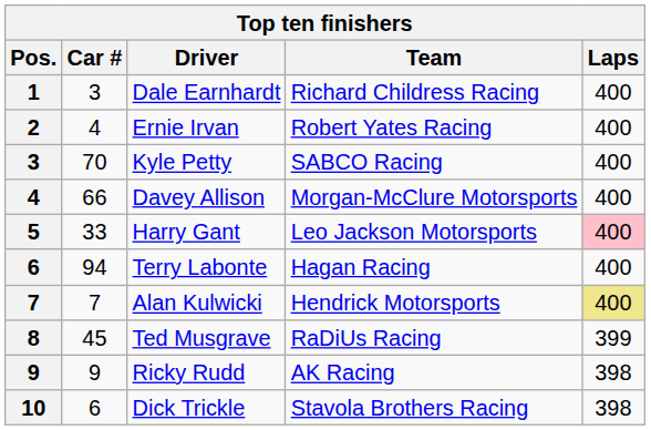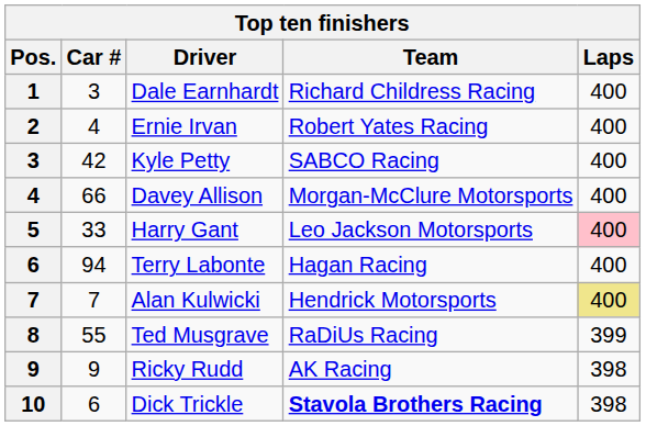 <table class="wikitable" style="font-size:95%;">
 <tr>
 <th colspan=9>Top ten finishers</th>
 </tr>
 <tr>
 <th>Pos.</th>
 <th>Car #</th>
 <th>Driver</th>
 <th>Team</th>
 <th>Laps</th>
 </tr>
 <tr>
 <th>1</th>
 <td align=center>3</td>
 <td><a href='#'>Dale Earnhardt</a></td>
 <td><a href='#'>Richard Childress Racing</a></td>
 <td align=center>400</td>
 </tr>
 <tr>
 <th>2</th>
 <td align=center>4</td>
 <td><a href='#'>Ernie Irvan</a></td>
 <td><a href='#'>Robert Yates Racing</a></td>
 <td align=center>400</td>
 </tr>
 <tr>
 <th>3</th>
-<td align=center>70</td>
+<td align=center>42</td>
 <td><a href='#'>Kyle Petty</a></td>
 <td><a href='#'>SABCO Racing</a></td>
 <td align=center>400</td>
 </tr>
 <tr>
 <th>4</th>
 <td align=center>66</td>
 <td><a href='#'>Davey Allison</a></td>
 <td><a href='#'>Morgan-McClure Motorsports</a></td>
 <td align=center>400</td>
 </tr>
 <tr>
 <th>5</th>
 <td align=center>33</td>
 <td><a href='#'>Harry Gant</a></td>
 <td><a href='#'>Leo Jackson Motorsports</a></td>
 <td align=center style="background: pink;">400</td>
 </tr>
 <tr>
 <th>6</th>
 <td align=center>94</td>
 <td><a href='#'>Terry Labonte</a></td>
 <td><a href='#'>Hagan Racing</a></td>
 <td align=center>400</td>
 </tr>
 <tr>
 <th>7</th>
 <td align=center>7</td>
 <td><a href='#'>Alan Kulwicki</a></td>
 <td><a href='#'>Hendrick Motorsports</a></td>
 <td align=center style="background: khaki;">400</td>
 </tr>
 <tr>
 <th>8</th>
-<td align=center>45</td>
+<td align=center>55</td>
 <td><a href='#'>Ted Musgrave</a></td>
 <td><a href='#'>RaDiUs Racing</a></td>
 <td align=center>399</td>
 </tr>
 <tr>
 <th>9</th>
 <td align=center>9</td>
 <td><a href='#'>Ricky Rudd</a></td>
 <td><a href='#'>AK Racing</a></td>
 <td align=center>398</td>
 </tr>
 <tr>
 <th>10</th>
 <td align=center>6</td>
 <td><a href='#'>Dick Trickle</a></td>
-<td><a href='#'>Stavola Brothers Racing</a></td>
+<td><strong><a href='#'>Stavola Brothers Racing</a></strong></td>
 <td align=center>398</td>
 </tr>
 </table>
